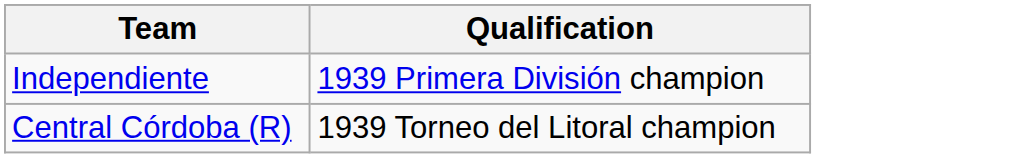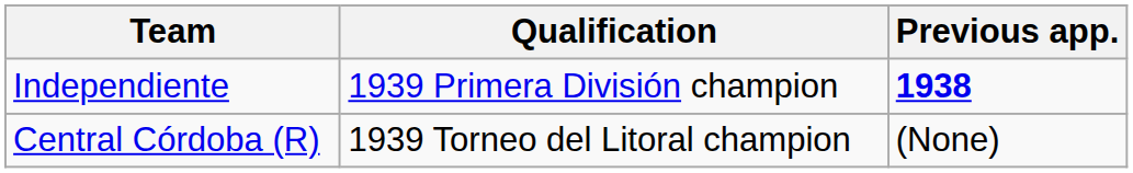 <table class="wikitable">
 <tr>
 <th width=150px>Team</th>
 <th width=250px>Qualification</th>
+<th width=>Previous app.</th>
 </tr>
 <tr>
 <td><a href='#'>Independiente</a></td>
 <td><a href='#'>1939 Primera División</a> champion</td>
+<td><strong><a href='#'>1938</a></strong></td>
 </tr>
 <tr>
 <td><a href='#'>Central Córdoba (R)</a></td>
 <td>1939 Torneo del Litoral champion</td>
+<td>(None)</td>
 </tr>
 </table>
